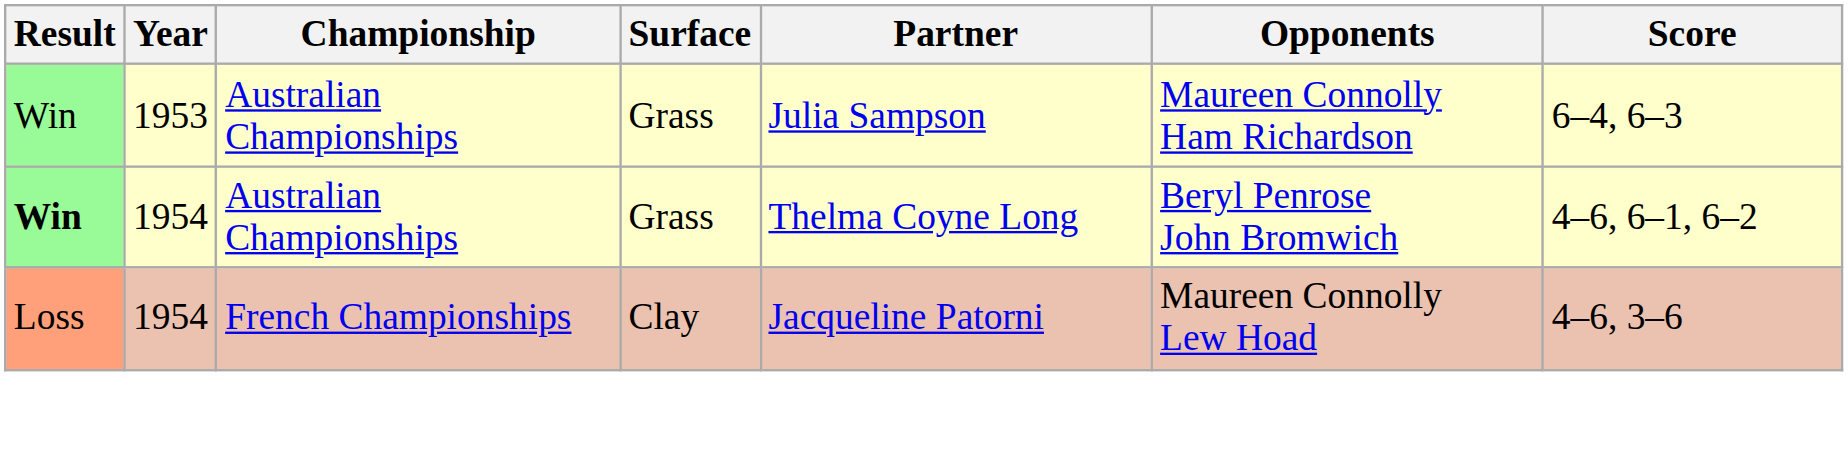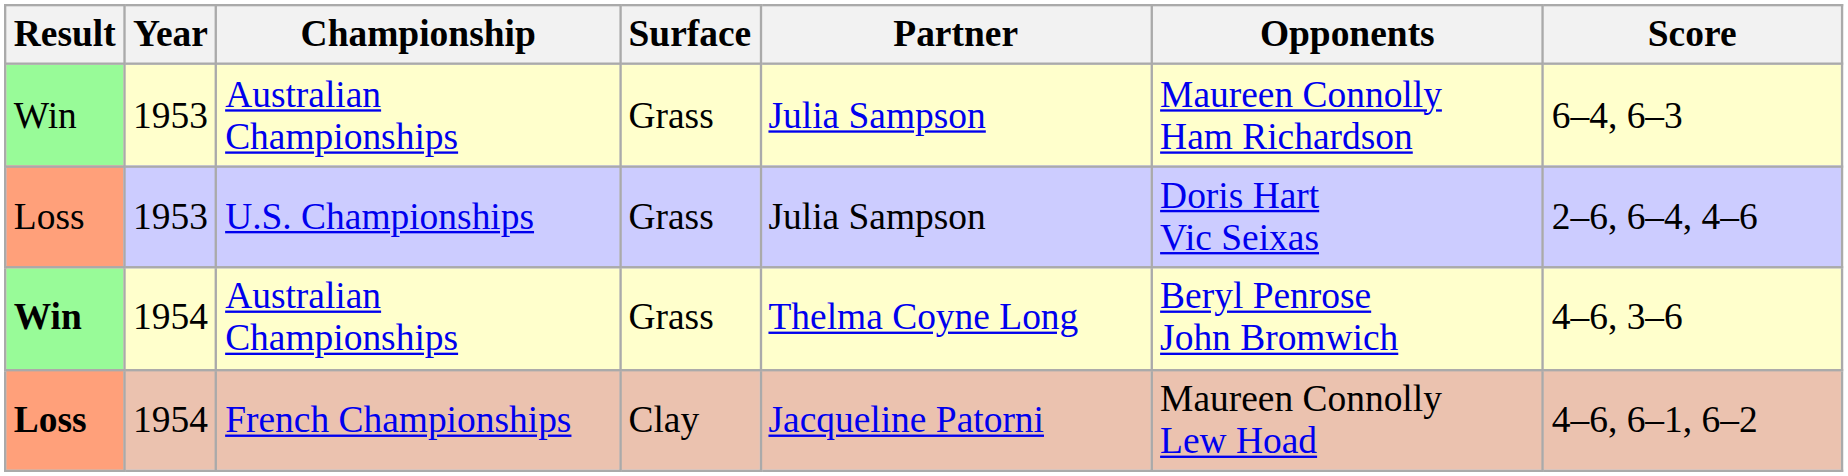 <table class="sortable wikitable">
 <tr>
 <th style="width:40px">Result</th>
 <th style="width:30px">Year</th>
 <th style="width:165px">Championship</th>
 <th style="width:50px">Surface</th>
 <th style="width:160px">Partner</th>
 <th style="width:160px">Opponents</th>
 <th style="width:120px" class="unsortable">Score</th>
 </tr>
 <tr style="background:#ffffcc">
 <td style="background:#98FB98">Win</td>
 <td>1953</td>
 <td><a href='#'>Australian Championships</a></td>
 <td>Grass</td>
 <td> <a href='#'>Julia Sampson</a></td>
 <td> <a href='#'>Maureen Connolly</a> <br>  <a href='#'>Ham Richardson</a></td>
 <td>6–4, 6–3</td>
 </tr>
+<tr style="background:#ccccff">
+<td style="background:#FFA07A">Loss</td>
+<td>1953</td>
+<td><a href='#'>U.S. Championships</a></td>
+<td>Grass</td>
+<td> Julia Sampson</td>
+<td> <a href='#'>Doris Hart</a> <br>  <a href='#'>Vic Seixas</a></td>
+<td>2–6, 6–4, 4–6</td>
+</tr>
 <tr style="background:#ffffcc">
 <td style="background:#98FB98"><strong>Win</strong></td>
 <td>1954</td>
 <td><a href='#'>Australian Championships</a></td>
 <td>Grass</td>
 <td> <a href='#'>Thelma Coyne Long</a></td>
 <td> <a href='#'>Beryl Penrose</a> <br>  <a href='#'>John Bromwich</a></td>
-<td>4–6, 6–1, 6–2</td>
+<td>4–6, 3–6</td>
 </tr>
 <tr style="background:#ebc2af">
-<td style="background:#FFA07A">Loss</td>
+<td style="background:#FFA07A"><strong>Loss</strong></td>
 <td>1954</td>
 <td><a href='#'>French Championships</a></td>
 <td>Clay</td>
 <td> <a href='#'>Jacqueline Patorni</a></td>
 <td> Maureen Connolly <br>  <a href='#'>Lew Hoad</a></td>
-<td>4–6, 3–6</td>
+<td>4–6, 6–1, 6–2</td>
 </tr>
 </table>
